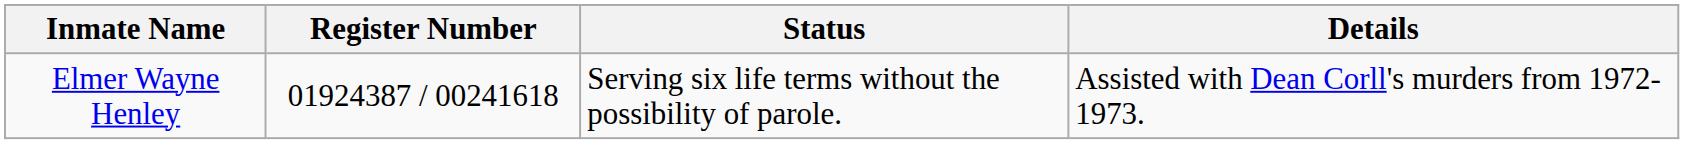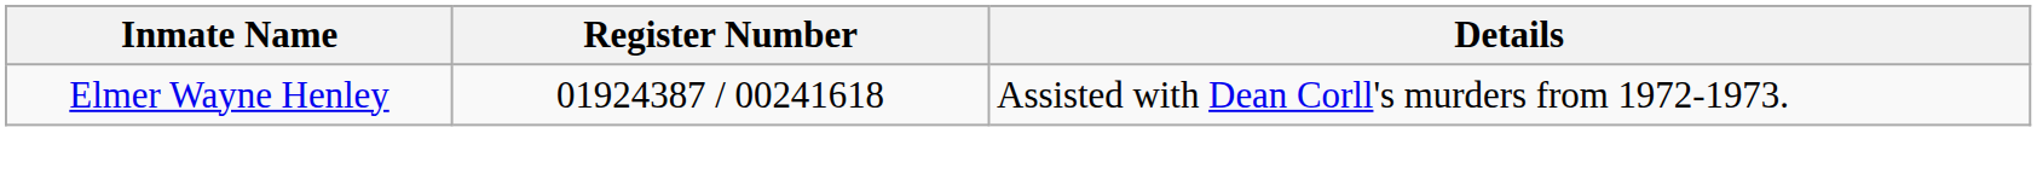 <table class="wikitable sortable">
 <tr>
 <th width=15%>Inmate Name</th>
 <th width=18%>Register Number</th>
-<th width=28%>Status</th>
 <th width=35%>Details</th>
 </tr>
 <tr>
 <td style="text-align:center;"><a href='#'>Elmer Wayne Henley</a></td>
 <td style="text-align:center;">01924387 / 00241618</td>
-<td>Serving six life terms without the possibility of parole.</td>
 <td>Assisted with <a href='#'>Dean Corll</a>'s murders from 1972-1973.</td>
 </tr>
 </table>
